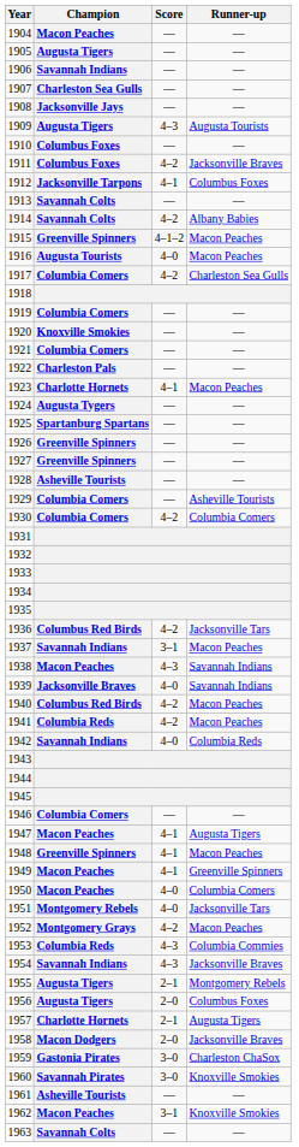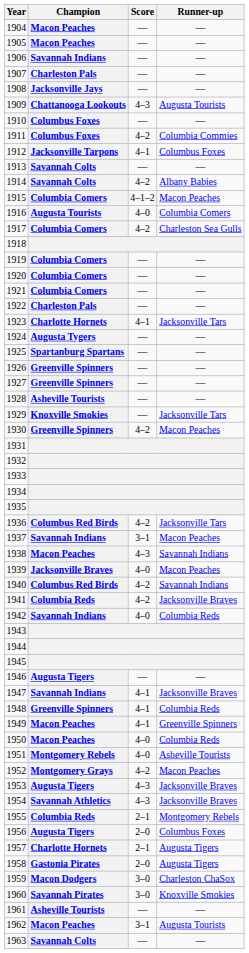 <table class="wikitable sortable plainrowheaders" style="text-align:center">
 <tr>
 <th scope="col">Year</th>
 <th scope="col">Champion</th>
 <th scope="col" class="unsortable">Score</th>
 <th scope="col">Runner-up</th>
 </tr>
 <tr>
 <td>1904</td>
 <th scope="row" style="text-align:left"><a href='#'>Macon Peaches</a></th>
 <td>—</td>
 <td>—</td>
 </tr>
 <tr>
 <td>1905</td>
-<th scope="row" style="text-align:left"><a href='#'>Augusta Tigers</a></th>
+<th scope="row" style="text-align:left"><a href='#'>Macon Peaches</a></th>
 <td>—</td>
 <td>—</td>
 </tr>
 <tr>
 <td>1906</td>
 <th scope="row" style="text-align:left"><a href='#'>Savannah Indians</a></th>
 <td>—</td>
 <td>—</td>
 </tr>
 <tr>
 <td>1907</td>
-<th scope="row" style="text-align:left"><a href='#'>Charleston Sea Gulls</a></th>
+<th scope="row" style="text-align:left"><a href='#'>Charleston Pals</a></th>
 <td>—</td>
 <td>—</td>
 </tr>
 <tr>
 <td>1908</td>
 <th scope="row" style="text-align:left"><a href='#'>Jacksonville Jays</a></th>
 <td>—</td>
 <td>—</td>
 </tr>
 <tr>
 <td>1909</td>
-<th scope="row" style="text-align:left"><a href='#'>Augusta Tigers</a></th>
+<th scope="row" style="text-align:left"><a href='#'>Chattanooga Lookouts</a></th>
 <td>4–3</td>
 <td style="text-align:left"><a href='#'>Augusta Tourists</a></td>
 </tr>
 <tr>
 <td>1910</td>
 <th scope="row" style="text-align:left"><a href='#'>Columbus Foxes</a></th>
 <td>—</td>
 <td>—</td>
 </tr>
 <tr>
 <td>1911</td>
 <th scope="row" style="text-align:left"><a href='#'>Columbus Foxes</a></th>
 <td>4–2</td>
-<td style="text-align:left"><a href='#'>Jacksonville Braves</a></td>
+<td style="text-align:left"><a href='#'>Columbia Commies</a></td>
 </tr>
 <tr>
 <td>1912</td>
 <th scope="row" style="text-align:left"><a href='#'>Jacksonville Tarpons</a></th>
 <td>4–1</td>
 <td style="text-align:left"><a href='#'>Columbus Foxes</a></td>
 </tr>
 <tr>
 <td>1913</td>
 <th scope="row" style="text-align:left"><a href='#'>Savannah Colts</a></th>
 <td>—</td>
 <td>—</td>
 </tr>
 <tr>
 <td>1914</td>
 <th scope="row" style="text-align:left"><a href='#'>Savannah Colts</a></th>
 <td>4–2</td>
 <td style="text-align:left"><a href='#'>Albany Babies</a></td>
 </tr>
 <tr>
 <td>1915</td>
-<th scope="row" style="text-align:left"><a href='#'>Greenville Spinners</a></th>
+<th scope="row" style="text-align:left"><a href='#'>Columbia Comers</a></th>
 <td>4–1–2</td>
 <td style="text-align:left"><a href='#'>Macon Peaches</a></td>
 </tr>
 <tr>
 <td>1916</td>
 <th scope="row" style="text-align:left"><a href='#'>Augusta Tourists</a></th>
 <td>4–0</td>
-<td style="text-align:left"><a href='#'>Macon Peaches</a></td>
+<td style="text-align:left"><a href='#'>Columbia Comers</a></td>
 </tr>
 <tr>
 <td>1917</td>
 <th scope="row" style="text-align:left"><a href='#'>Columbia Comers</a></th>
 <td>4–2</td>
 <td style="text-align:left"><a href='#'>Charleston Sea Gulls</a></td>
 </tr>
 <tr>
 <td>1918</td>
 <th scope="row" style="text-align:center" colspan="3"></th>
 </tr>
 <tr>
 <td>1919</td>
 <th scope="row" style="text-align:left"><a href='#'>Columbia Comers</a></th>
 <td>—</td>
 <td>—</td>
 </tr>
 <tr>
 <td>1920</td>
-<th scope="row" style="text-align:left"><a href='#'>Knoxville Smokies</a></th>
+<th scope="row" style="text-align:left"><a href='#'>Columbia Comers</a></th>
 <td>—</td>
 <td>—</td>
 </tr>
 <tr>
 <td>1921</td>
 <th scope="row" style="text-align:left"><a href='#'>Columbia Comers</a></th>
 <td>—</td>
 <td>—</td>
 </tr>
 <tr>
 <td>1922</td>
 <th scope="row" style="text-align:left"><a href='#'>Charleston Pals</a></th>
 <td>—</td>
 <td>—</td>
 </tr>
 <tr>
 <td>1923</td>
 <th scope="row" style="text-align:left"><a href='#'>Charlotte Hornets</a></th>
 <td>4–1</td>
-<td style="text-align:left"><a href='#'>Macon Peaches</a></td>
+<td style="text-align:left"><a href='#'>Jacksonville Tars</a></td>
 </tr>
 <tr>
 <td>1924</td>
 <th scope="row" style="text-align:left"><a href='#'>Augusta Tygers</a></th>
 <td>—</td>
 <td>—</td>
 </tr>
 <tr>
 <td>1925</td>
 <th scope="row" style="text-align:left"><a href='#'>Spartanburg Spartans</a></th>
 <td>—</td>
 <td>—</td>
 </tr>
 <tr>
 <td>1926</td>
 <th scope="row" style="text-align:left"><a href='#'>Greenville Spinners</a></th>
 <td>—</td>
 <td>—</td>
 </tr>
 <tr>
 <td>1927</td>
 <th scope="row" style="text-align:left"><a href='#'>Greenville Spinners</a></th>
 <td>—</td>
 <td>—</td>
 </tr>
 <tr>
 <td>1928</td>
 <th scope="row" style="text-align:left"><a href='#'>Asheville Tourists</a></th>
 <td>—</td>
 <td>—</td>
 </tr>
 <tr>
 <td>1929</td>
-<th scope="row" style="text-align:left"><a href='#'>Columbia Comers</a></th>
+<th scope="row" style="text-align:left"><a href='#'>Knoxville Smokies</a></th>
 <td>—</td>
-<td style="text-align:left"><a href='#'>Asheville Tourists</a></td>
+<td style="text-align:left"><a href='#'>Jacksonville Tars</a></td>
 </tr>
 <tr>
 <td>1930</td>
-<th scope="row" style="text-align:left"><a href='#'>Columbia Comers</a></th>
+<th scope="row" style="text-align:left"><a href='#'>Greenville Spinners</a></th>
 <td>4–2</td>
-<td style="text-align:left"><a href='#'>Columbia Comers</a></td>
+<td style="text-align:left"><a href='#'>Macon Peaches</a></td>
 </tr>
 <tr>
 <td>1931</td>
 <th scope="row" style="text-align:center" colspan="3"></th>
 </tr>
 <tr>
 <td>1932</td>
 <th scope="row" style="text-align:center" colspan="3"></th>
 </tr>
 <tr>
 <td>1933</td>
 <th scope="row" style="text-align:center" colspan="3"></th>
 </tr>
 <tr>
 <td>1934</td>
 <th scope="row" style="text-align:center" colspan="3"></th>
 </tr>
 <tr>
 <td>1935</td>
 <th scope="row" style="text-align:center" colspan="3"></th>
 </tr>
 <tr>
 <td>1936</td>
 <th scope="row" style="text-align:left"><a href='#'>Columbus Red Birds</a></th>
 <td>4–2</td>
 <td style="text-align:left"><a href='#'>Jacksonville Tars</a></td>
 </tr>
 <tr>
 <td>1937</td>
 <th scope="row" style="text-align:left"><a href='#'>Savannah Indians</a></th>
 <td>3–1</td>
 <td style="text-align:left"><a href='#'>Macon Peaches</a></td>
 </tr>
 <tr>
 <td>1938</td>
 <th scope="row" style="text-align:left"><a href='#'>Macon Peaches</a></th>
 <td>4–3</td>
 <td style="text-align:left"><a href='#'>Savannah Indians</a></td>
 </tr>
 <tr>
 <td>1939</td>
 <th scope="row" style="text-align:left"><a href='#'>Jacksonville Braves</a></th>
 <td>4–0</td>
-<td style="text-align:left"><a href='#'>Savannah Indians</a></td>
+<td style="text-align:left"><a href='#'>Macon Peaches</a></td>
 </tr>
 <tr>
 <td>1940</td>
 <th scope="row" style="text-align:left"><a href='#'>Columbus Red Birds</a></th>
 <td>4–2</td>
-<td style="text-align:left"><a href='#'>Macon Peaches</a></td>
+<td style="text-align:left"><a href='#'>Savannah Indians</a></td>
 </tr>
 <tr>
 <td>1941</td>
 <th scope="row" style="text-align:left"><a href='#'>Columbia Reds</a></th>
 <td>4–2</td>
-<td style="text-align:left"><a href='#'>Macon Peaches</a></td>
+<td style="text-align:left"><a href='#'>Jacksonville Braves</a></td>
 </tr>
 <tr>
 <td>1942</td>
 <th scope="row" style="text-align:left"><a href='#'>Savannah Indians</a></th>
 <td>4–0</td>
 <td style="text-align:left"><a href='#'>Columbia Reds</a></td>
 </tr>
 <tr>
 <td>1943</td>
 <th scope="row" style="text-align:center" colspan="3"></th>
 </tr>
 <tr>
 <td>1944</td>
 <th scope="row" style="text-align:center" colspan="3"></th>
 </tr>
 <tr>
 <td>1945</td>
 <th scope="row" style="text-align:center" colspan="3"></th>
 </tr>
 <tr>
 <td>1946</td>
-<th scope="row" style="text-align:left"><a href='#'>Columbia Comers</a></th>
+<th scope="row" style="text-align:left"><a href='#'>Augusta Tigers</a></th>
 <td>—</td>
 <td>—</td>
 </tr>
 <tr>
 <td>1947</td>
-<th scope="row" style="text-align:left"><a href='#'>Macon Peaches</a></th>
+<th scope="row" style="text-align:left"><a href='#'>Savannah Indians</a></th>
 <td>4–1</td>
-<td style="text-align:left"><a href='#'>Augusta Tigers</a></td>
+<td style="text-align:left"><a href='#'>Jacksonville Braves</a></td>
 </tr>
 <tr>
 <td>1948</td>
 <th scope="row" style="text-align:left"><a href='#'>Greenville Spinners</a></th>
 <td>4–1</td>
-<td style="text-align:left"><a href='#'>Macon Peaches</a></td>
+<td style="text-align:left"><a href='#'>Columbia Reds</a></td>
 </tr>
 <tr>
 <td>1949</td>
 <th scope="row" style="text-align:left"><a href='#'>Macon Peaches</a></th>
 <td>4–1</td>
 <td style="text-align:left"><a href='#'>Greenville Spinners</a></td>
 </tr>
 <tr>
 <td>1950</td>
 <th scope="row" style="text-align:left"><a href='#'>Macon Peaches</a></th>
 <td>4–0</td>
-<td style="text-align:left"><a href='#'>Columbia Comers</a></td>
+<td style="text-align:left"><a href='#'>Columbia Reds</a></td>
 </tr>
 <tr>
 <td>1951</td>
 <th scope="row" style="text-align:left"><a href='#'>Montgomery Rebels</a></th>
 <td>4–0</td>
-<td style="text-align:left"><a href='#'>Jacksonville Tars</a></td>
+<td style="text-align:left"><a href='#'>Asheville Tourists</a></td>
 </tr>
 <tr>
 <td>1952</td>
 <th scope="row" style="text-align:left"><a href='#'>Montgomery Grays</a></th>
 <td>4–2</td>
 <td style="text-align:left"><a href='#'>Macon Peaches</a></td>
 </tr>
 <tr>
 <td>1953</td>
-<th scope="row" style="text-align:left"><a href='#'>Columbia Reds</a></th>
+<th scope="row" style="text-align:left"><a href='#'>Augusta Tigers</a></th>
 <td>4–3</td>
-<td style="text-align:left"><a href='#'>Columbia Commies</a></td>
+<td style="text-align:left"><a href='#'>Jacksonville Braves</a></td>
 </tr>
 <tr>
 <td>1954</td>
-<th scope="row" style="text-align:left"><a href='#'>Savannah Indians</a></th>
+<th scope="row" style="text-align:left"><a href='#'>Savannah Athletics</a></th>
 <td>4–3</td>
 <td style="text-align:left"><a href='#'>Jacksonville Braves</a></td>
 </tr>
 <tr>
 <td>1955</td>
-<th scope="row" style="text-align:left"><a href='#'>Augusta Tigers</a></th>
+<th scope="row" style="text-align:left"><a href='#'>Columbia Reds</a></th>
 <td>2–1</td>
 <td style="text-align:left"><a href='#'>Montgomery Rebels</a></td>
 </tr>
 <tr>
 <td>1956</td>
 <th scope="row" style="text-align:left"><a href='#'>Augusta Tigers</a></th>
 <td>2–0</td>
 <td style="text-align:left"><a href='#'>Columbus Foxes</a></td>
 </tr>
 <tr>
 <td>1957</td>
 <th scope="row" style="text-align:left"><a href='#'>Charlotte Hornets</a></th>
 <td>2–1</td>
 <td style="text-align:left"><a href='#'>Augusta Tigers</a></td>
 </tr>
 <tr>
 <td>1958</td>
-<th scope="row" style="text-align:left"><a href='#'>Macon Dodgers</a></th>
+<th scope="row" style="text-align:left"><a href='#'>Gastonia Pirates</a></th>
 <td>2–0</td>
-<td style="text-align:left"><a href='#'>Jacksonville Braves</a></td>
+<td style="text-align:left"><a href='#'>Augusta Tigers</a></td>
 </tr>
 <tr>
 <td>1959</td>
-<th scope="row" style="text-align:left"><a href='#'>Gastonia Pirates</a></th>
+<th scope="row" style="text-align:left"><a href='#'>Macon Dodgers</a></th>
 <td>3–0</td>
 <td style="text-align:left"><a href='#'>Charleston ChaSox</a></td>
 </tr>
 <tr>
 <td>1960</td>
 <th scope="row" style="text-align:left"><a href='#'>Savannah Pirates</a></th>
 <td>3–0</td>
 <td style="text-align:left"><a href='#'>Knoxville Smokies</a></td>
 </tr>
 <tr>
 <td>1961</td>
 <th scope="row" style="text-align:left"><a href='#'>Asheville Tourists</a></th>
 <td>—</td>
 <td>—</td>
 </tr>
 <tr>
 <td>1962</td>
 <th scope="row" style="text-align:left"><a href='#'>Macon Peaches</a></th>
 <td>3–1</td>
-<td style="text-align:left"><a href='#'>Knoxville Smokies</a></td>
+<td style="text-align:left"><a href='#'>Augusta Tourists</a></td>
 </tr>
 <tr>
 <td>1963</td>
 <th scope="row" style="text-align:left"><a href='#'>Savannah Colts</a></th>
 <td>—</td>
 <td>—</td>
 </tr>
 </table>
